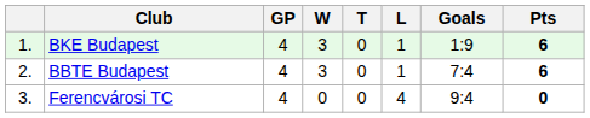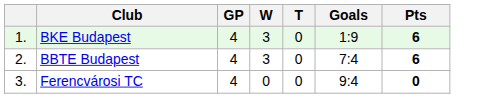 <table class="wikitable">
 <tr>
 <th width="30"></th>
 <th width="200">Club</th>
 <th width="30">GP</th>
 <th width="30">W</th>
 <th width="30">T</th>
-<th width="30">L</th>
 <th width="70">Goals</th>
 <th width="70">Pts</th>
 </tr>
 <tr bgcolor="#e6fae6" align="center">
 <td>1.</td>
 <td align="left"><a href='#'>BKE Budapest</a></td>
 <td>4</td>
 <td>3</td>
 <td>0</td>
-<td>1</td>
 <td>1:9</td>
 <td><strong>6</strong></td>
 </tr>
 <tr bgcolor="#FFFFFF" align="center">
 <td>2.</td>
 <td align="left"><a href='#'>BBTE Budapest</a></td>
 <td>4</td>
 <td>3</td>
 <td>0</td>
-<td>1</td>
 <td>7:4</td>
 <td><strong>6</strong></td>
 </tr>
 <tr bgcolor="#FFFFFF" align="center">
 <td>3.</td>
 <td align="left"><a href='#'>Ferencvárosi TC</a></td>
 <td>4</td>
 <td>0</td>
 <td>0</td>
-<td>4</td>
 <td>9:4</td>
 <td><strong>0</strong></td>
 </tr>
 </table>
